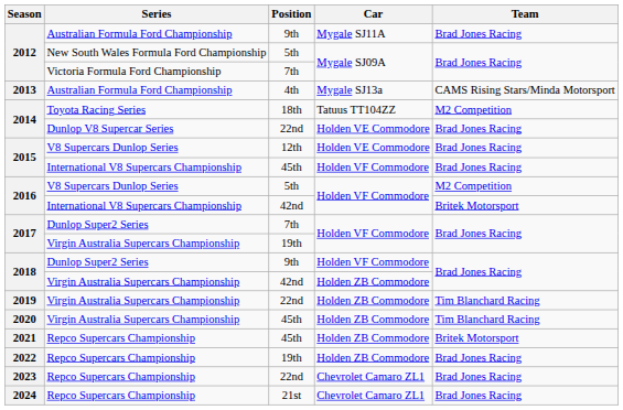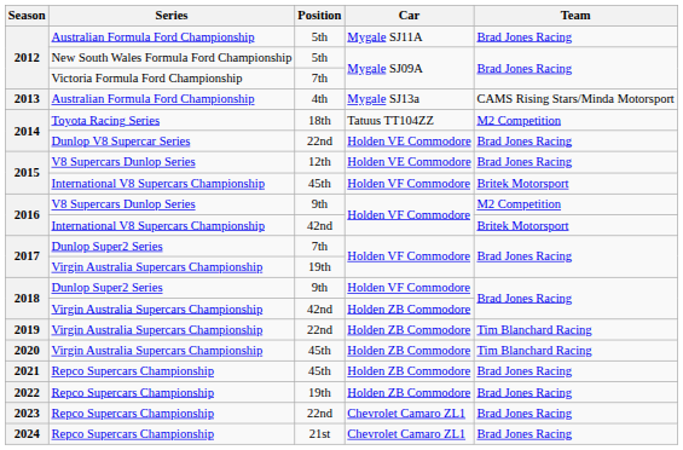 <table class="wikitable" style="font-size: 95%;">
 <tr>
 <th>Season</th>
 <th>Series</th>
 <th>Position</th>
 <th>Car</th>
 <th>Team</th>
 </tr>
 <tr>
 <th rowspan=3>2012</th>
 <td><a href='#'>Australian Formula Ford Championship</a></td>
-<td align="center">9th</td>
+<td align="center">5th</td>
 <td><a href='#'>Mygale</a> SJ11A</td>
 <td><a href='#'>Brad Jones Racing</a></td>
 </tr>
 <tr>
 <td>New South Wales Formula Ford Championship</td>
 <td align="center">5th</td>
 <td rowspan=2><a href='#'>Mygale</a> SJ09A</td>
 <td rowspan=2><a href='#'>Brad Jones Racing</a></td>
 </tr>
 <tr>
 <td>Victoria Formula Ford Championship</td>
 <td align="center">7th</td>
 </tr>
 <tr>
 <th>2013</th>
 <td><a href='#'>Australian Formula Ford Championship</a></td>
 <td align="center">4th</td>
 <td><a href='#'>Mygale</a> SJ13a</td>
 <td>CAMS Rising Stars/Minda Motorsport</td>
 </tr>
 <tr>
 <th rowspan=2>2014</th>
 <td><a href='#'>Toyota Racing Series</a></td>
 <td align="center">18th</td>
 <td>Tatuus TT104ZZ</td>
 <td><a href='#'>M2 Competition</a></td>
 </tr>
 <tr>
 <td><a href='#'>Dunlop V8 Supercar Series</a></td>
 <td align="center">22nd</td>
 <td><a href='#'>Holden VE Commodore</a></td>
 <td><a href='#'>Brad Jones Racing</a></td>
 </tr>
 <tr>
 <th rowspan=2>2015</th>
 <td><a href='#'>V8 Supercars Dunlop Series</a></td>
 <td align="center">12th</td>
 <td><a href='#'>Holden VE Commodore</a></td>
 <td><a href='#'>Brad Jones Racing</a></td>
 </tr>
 <tr>
 <td><a href='#'>International V8 Supercars Championship</a></td>
 <td align="center">45th</td>
 <td><a href='#'>Holden VF Commodore</a></td>
-<td><a href='#'>Brad Jones Racing</a></td>
+<td><a href='#'>Britek Motorsport</a></td>
 </tr>
 <tr>
 <th rowspan=2>2016</th>
 <td><a href='#'>V8 Supercars Dunlop Series</a></td>
-<td align="center">5th</td>
+<td align="center">9th</td>
 <td rowspan=2><a href='#'>Holden VF Commodore</a></td>
 <td><a href='#'>M2 Competition</a></td>
 </tr>
 <tr>
 <td><a href='#'>International V8 Supercars Championship</a></td>
 <td align="center">42nd</td>
 <td><a href='#'>Britek Motorsport</a></td>
 </tr>
 <tr>
 <th rowspan=2>2017</th>
 <td><a href='#'>Dunlop Super2 Series</a></td>
 <td align="center">7th</td>
 <td rowspan=2><a href='#'>Holden VF Commodore</a></td>
 <td rowspan=2><a href='#'>Brad Jones Racing</a></td>
 </tr>
 <tr>
 <td><a href='#'>Virgin Australia Supercars Championship</a></td>
 <td align="center">19th</td>
 </tr>
 <tr>
 <th rowspan=2>2018</th>
 <td><a href='#'>Dunlop Super2 Series</a></td>
 <td align="center">9th</td>
 <td><a href='#'>Holden VF Commodore</a></td>
 <td rowspan=2><a href='#'>Brad Jones Racing</a></td>
 </tr>
 <tr>
 <td><a href='#'>Virgin Australia Supercars Championship</a></td>
 <td align="center">42nd</td>
 <td><a href='#'>Holden ZB Commodore</a></td>
 </tr>
 <tr>
 <th>2019</th>
 <td><a href='#'>Virgin Australia Supercars Championship</a></td>
 <td align="center">22nd</td>
 <td><a href='#'>Holden ZB Commodore</a></td>
 <td><a href='#'>Tim Blanchard Racing</a></td>
 </tr>
 <tr>
 <th>2020</th>
 <td><a href='#'>Virgin Australia Supercars Championship</a></td>
 <td align="center">45th</td>
 <td><a href='#'>Holden ZB Commodore</a></td>
 <td><a href='#'>Tim Blanchard Racing</a></td>
 </tr>
 <tr>
 <th>2021</th>
 <td><a href='#'>Repco Supercars Championship</a></td>
 <td align="center">45th</td>
 <td><a href='#'>Holden ZB Commodore</a></td>
-<td><a href='#'>Britek Motorsport</a></td>
+<td><a href='#'>Brad Jones Racing</a></td>
 </tr>
 <tr>
 <th>2022</th>
 <td><a href='#'>Repco Supercars Championship</a></td>
 <td align="center">19th</td>
 <td><a href='#'>Holden ZB Commodore</a></td>
 <td><a href='#'>Brad Jones Racing</a></td>
 </tr>
 <tr>
 <th>2023</th>
 <td><a href='#'>Repco Supercars Championship</a></td>
 <td align="center">22nd</td>
 <td><a href='#'>Chevrolet Camaro ZL1</a></td>
 <td><a href='#'>Brad Jones Racing</a></td>
 </tr>
 <tr>
 <th>2024</th>
 <td><a href='#'>Repco Supercars Championship</a></td>
 <td align="center">21st</td>
 <td><a href='#'>Chevrolet Camaro ZL1</a></td>
 <td><a href='#'>Brad Jones Racing</a></td>
 </tr>
 </table>
